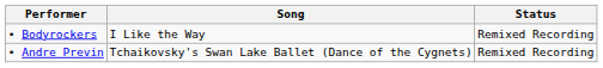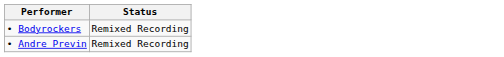 <table class="wikitable" style="font-size: 85%">
 <tr>
 <th>Performer</th>
-<th>Song</th>
 <th>Status</th>
 </tr>
 <tr>
 <td> •  <a href='#'>Bodyrockers</a></td>
-<td>I Like the Way</td>
 <td>Remixed Recording</td>
 </tr>
 <tr>
 <td> •  <a href='#'>Andre Previn</a></td>
-<td>Tchaikovsky's Swan Lake Ballet (Dance of the Cygnets)</td>
 <td>Remixed Recording</td>
 </tr>
 </table>
